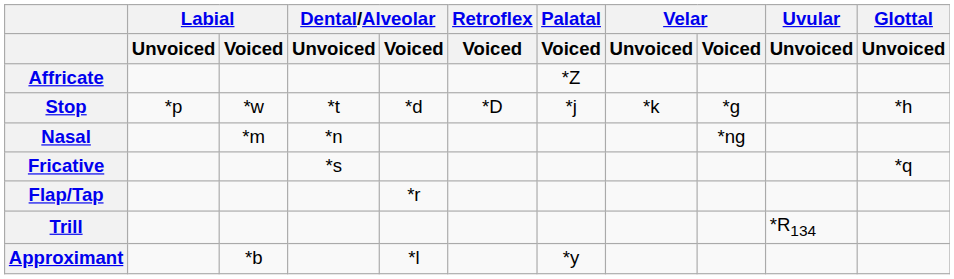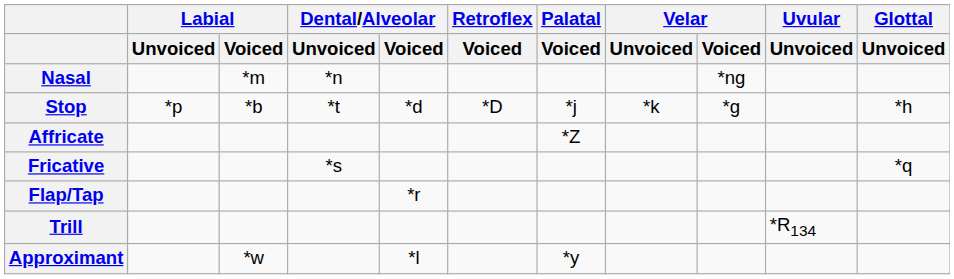 <table class="wikitable" style="margin:autmargin:auto;">
 <tr>
 <th></th>
 <th colspan="2"><a href='#'>Labial</a></th>
 <th colspan="2"><a href='#'>Dental</a>/<a href='#'>Alveolar</a></th>
 <th><a href='#'>Retroflex</a></th>
 <th><a href='#'>Palatal</a></th>
 <th colspan="2"><a href='#'>Velar</a></th>
 <th><a href='#'>Uvular</a></th>
 <th><a href='#'>Glottal</a></th>
 </tr>
 <tr>
 <th></th>
 <th>Unvoiced</th>
 <th>Voiced</th>
 <th>Unvoiced</th>
 <th>Voiced</th>
 <th>Voiced</th>
 <th>Voiced</th>
 <th>Unvoiced</th>
 <th>Voiced</th>
 <th>Unvoiced</th>
 <th>Unvoiced</th>
 </tr>
 <tr style="text-align:center;">
-<th><a href='#'>Affricate</a></th>
+<th><a href='#'>Nasal</a></th>
+<td></td>
+<td>*m </td>
+<td>*n </td>
 <td></td>
 <td></td>
 <td></td>
 <td></td>
-<td></td>
-<td>*Z </td>
-<td></td>
-<td></td>
+<td>*ng </td>
 <td></td>
 <td></td>
 </tr>
 <tr style="text-align:center;">
 <th><a href='#'>Stop</a></th>
 <td>*p </td>
-<td>*w </td>
+<td>*b </td>
 <td>*t </td>
 <td>*d </td>
 <td>*D </td>
 <td>*j </td>
 <td>*k </td>
 <td>*g </td>
 <td></td>
 <td>*h </td>
 </tr>
 <tr style="text-align:center;">
-<th><a href='#'>Nasal</a></th>
-<td></td>
-<td>*m </td>
-<td>*n </td>
+<th><a href='#'>Affricate</a></th>
 <td></td>
 <td></td>
 <td></td>
 <td></td>
-<td>*ng </td>
+<td></td>
+<td>*Z </td>
+<td></td>
+<td></td>
 <td></td>
 <td></td>
 </tr>
 <tr style="text-align:center;">
 <th><a href='#'>Fricative</a></th>
 <td></td>
 <td></td>
 <td>*s </td>
 <td></td>
 <td></td>
 <td></td>
 <td></td>
 <td></td>
 <td></td>
 <td>*q </td>
 </tr>
 <tr style="text-align:center;">
 <th><a href='#'>Flap/Tap</a></th>
 <td></td>
 <td></td>
 <td></td>
 <td>*r </td>
 <td></td>
 <td></td>
 <td></td>
 <td></td>
 <td></td>
 <td></td>
 </tr>
 <tr>
 <th><a href='#'>Trill</a></th>
 <td></td>
 <td></td>
 <td></td>
 <td></td>
 <td></td>
 <td></td>
 <td></td>
 <td></td>
 <td>*R<sub>134</sub> </td>
 <td></td>
 </tr>
 <tr style="text-align:center;">
 <th><a href='#'>Approximant</a></th>
 <td></td>
-<td>*b </td>
+<td>*w </td>
 <td></td>
 <td>*l </td>
 <td></td>
 <td>*y </td>
 <td></td>
 <td></td>
 <td></td>
 <td></td>
 </tr>
 </table>
